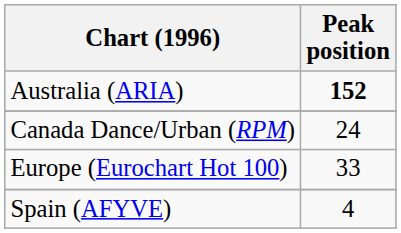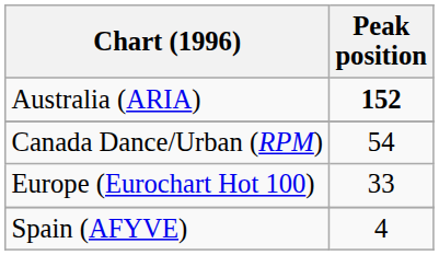 <table class="wikitable sortable">
 <tr>
 <th align="center">Chart (1996)</th>
 <th align="center">Peak<br>position</th>
 </tr>
 <tr>
 <td>Australia (<a href='#'>ARIA</a>)</td>
 <td align="center"><strong>152</strong></td>
 </tr>
 <tr>
 </tr>
 <tr>
 <td align="left">Canada Dance/Urban (<a href='#'><em>RPM</em></a>)</td>
-<td align="center">24</td>
+<td align="center">54</td>
 </tr>
 <tr>
 <td align="left">Europe (<a href='#'>Eurochart Hot 100</a>)</td>
 <td align="center">33</td>
 </tr>
 <tr>
 </tr>
 <tr>
 </tr>
 <tr>
 <td align="left">Spain (<a href='#'>AFYVE</a>)</td>
 <td align="center">4</td>
 </tr>
 </table>
